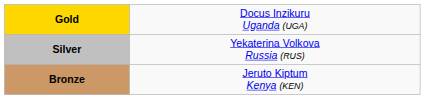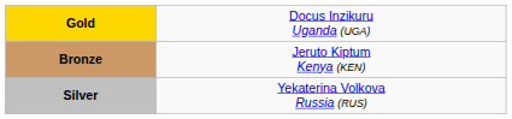 <table class="wikitable" style=" text-align:center; font-size:110%;" width="35%">
 <tr>
 <td bgcolor="gold"><strong>Gold</strong></td>
 <td> <a href='#'>Docus Inzikuru</a><br><em><a href='#'>Uganda</a> <small>(UGA)</small></em></td>
 </tr>
 <tr>
+<td bgcolor="CC9966"><strong>Bronze</strong></td>
+<td> <a href='#'>Jeruto Kiptum</a><br><em><a href='#'>Kenya</a> <small>(KEN)</small></em></td>
+</tr>
+<tr>
 <td bgcolor="silver"><strong>Silver</strong></td>
 <td> <a href='#'>Yekaterina Volkova</a><br><em><a href='#'>Russia</a> <small>(RUS)</small></em></td>
 </tr>
-<tr>
-<td bgcolor="CC9966"><strong>Bronze</strong></td>
-<td> <a href='#'>Jeruto Kiptum</a><br><em><a href='#'>Kenya</a> <small>(KEN)</small></em></td>
-</tr>
 </table>
